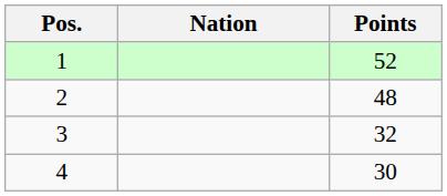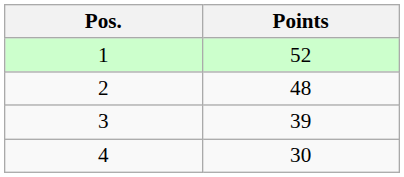 <table class="wikitable gauche" cellspacing="1" style="width:300px;">
 <tr style="background:#efefef; text-align:center;">
 <th style="width:70px;">Pos.</th>
-<th>Nation</th>
 <th style="width:70px;">Points</th>
 </tr>
 <tr style="vertical-align:top; text-align:center; background:#ccffcc;">
 <td>1</td>
-<td style="text-align:left;"></td>
 <td>52</td>
 </tr>
 <tr style="vertical-align:top; text-align:center;">
 <td>2</td>
-<td style="text-align:left;"></td>
 <td>48</td>
 </tr>
 <tr style="vertical-align:top; text-align:center;">
 <td>3</td>
-<td style="text-align:left;"></td>
-<td>32</td>
+<td>39</td>
 </tr>
 <tr style="vertical-align:top; text-align:center;">
 <td>4</td>
-<td style="text-align:left;"></td>
 <td>30</td>
 </tr>
 </table>
